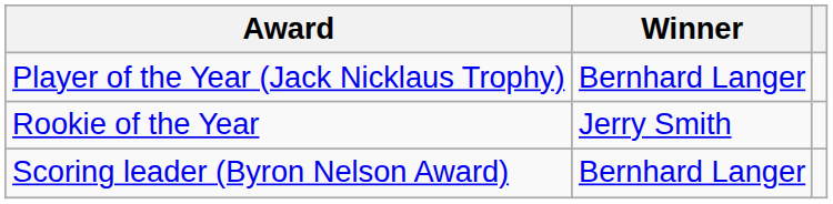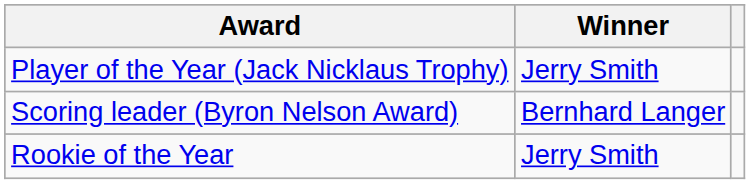 <table class="wikitable">
 <tr>
 <th>Award</th>
 <th>Winner</th>
 <th></th>
 </tr>
 <tr>
 <td><a href='#'>Player of the Year (Jack Nicklaus Trophy)</a></td>
+<td> <a href='#'>Jerry Smith</a></td>
+<td></td>
+</tr>
+<tr>
+<td><a href='#'>Scoring leader (Byron Nelson Award)</a></td>
 <td> <a href='#'>Bernhard Langer</a></td>
 <td></td>
 </tr>
 <tr>
 <td><a href='#'>Rookie of the Year</a></td>
 <td> <a href='#'>Jerry Smith</a></td>
 <td></td>
 </tr>
-<tr>
-<td><a href='#'>Scoring leader (Byron Nelson Award)</a></td>
-<td> <a href='#'>Bernhard Langer</a></td>
-<td></td>
-</tr>
 </table>
